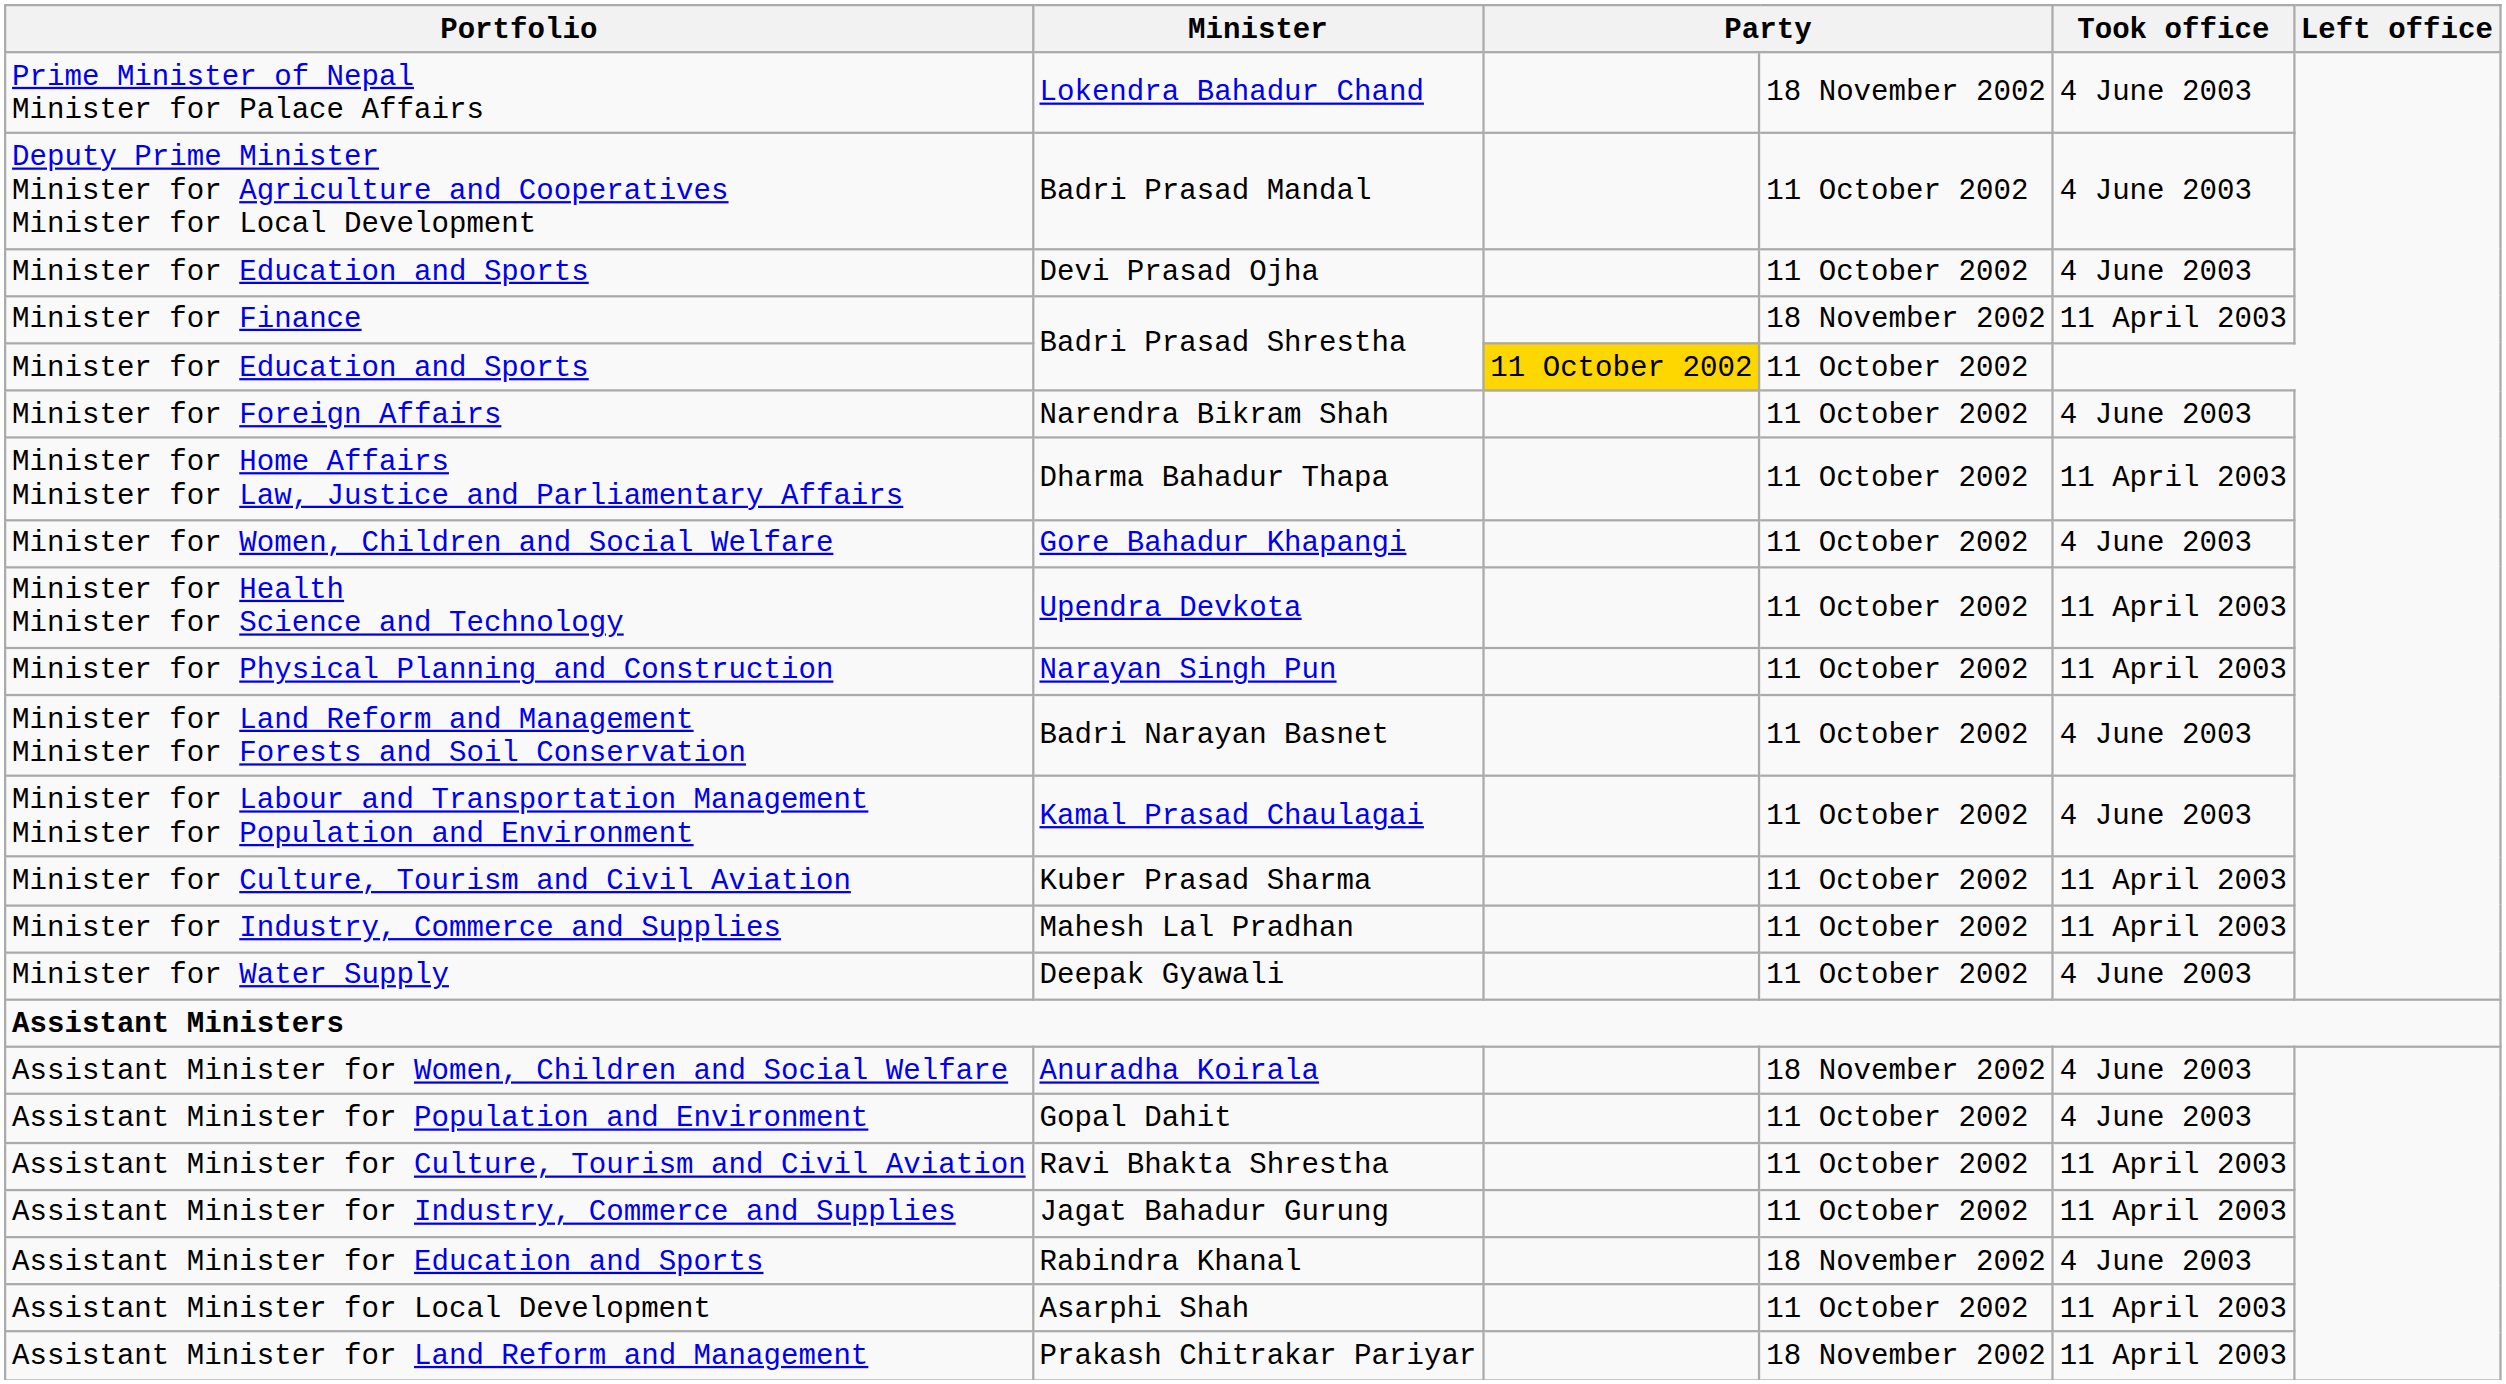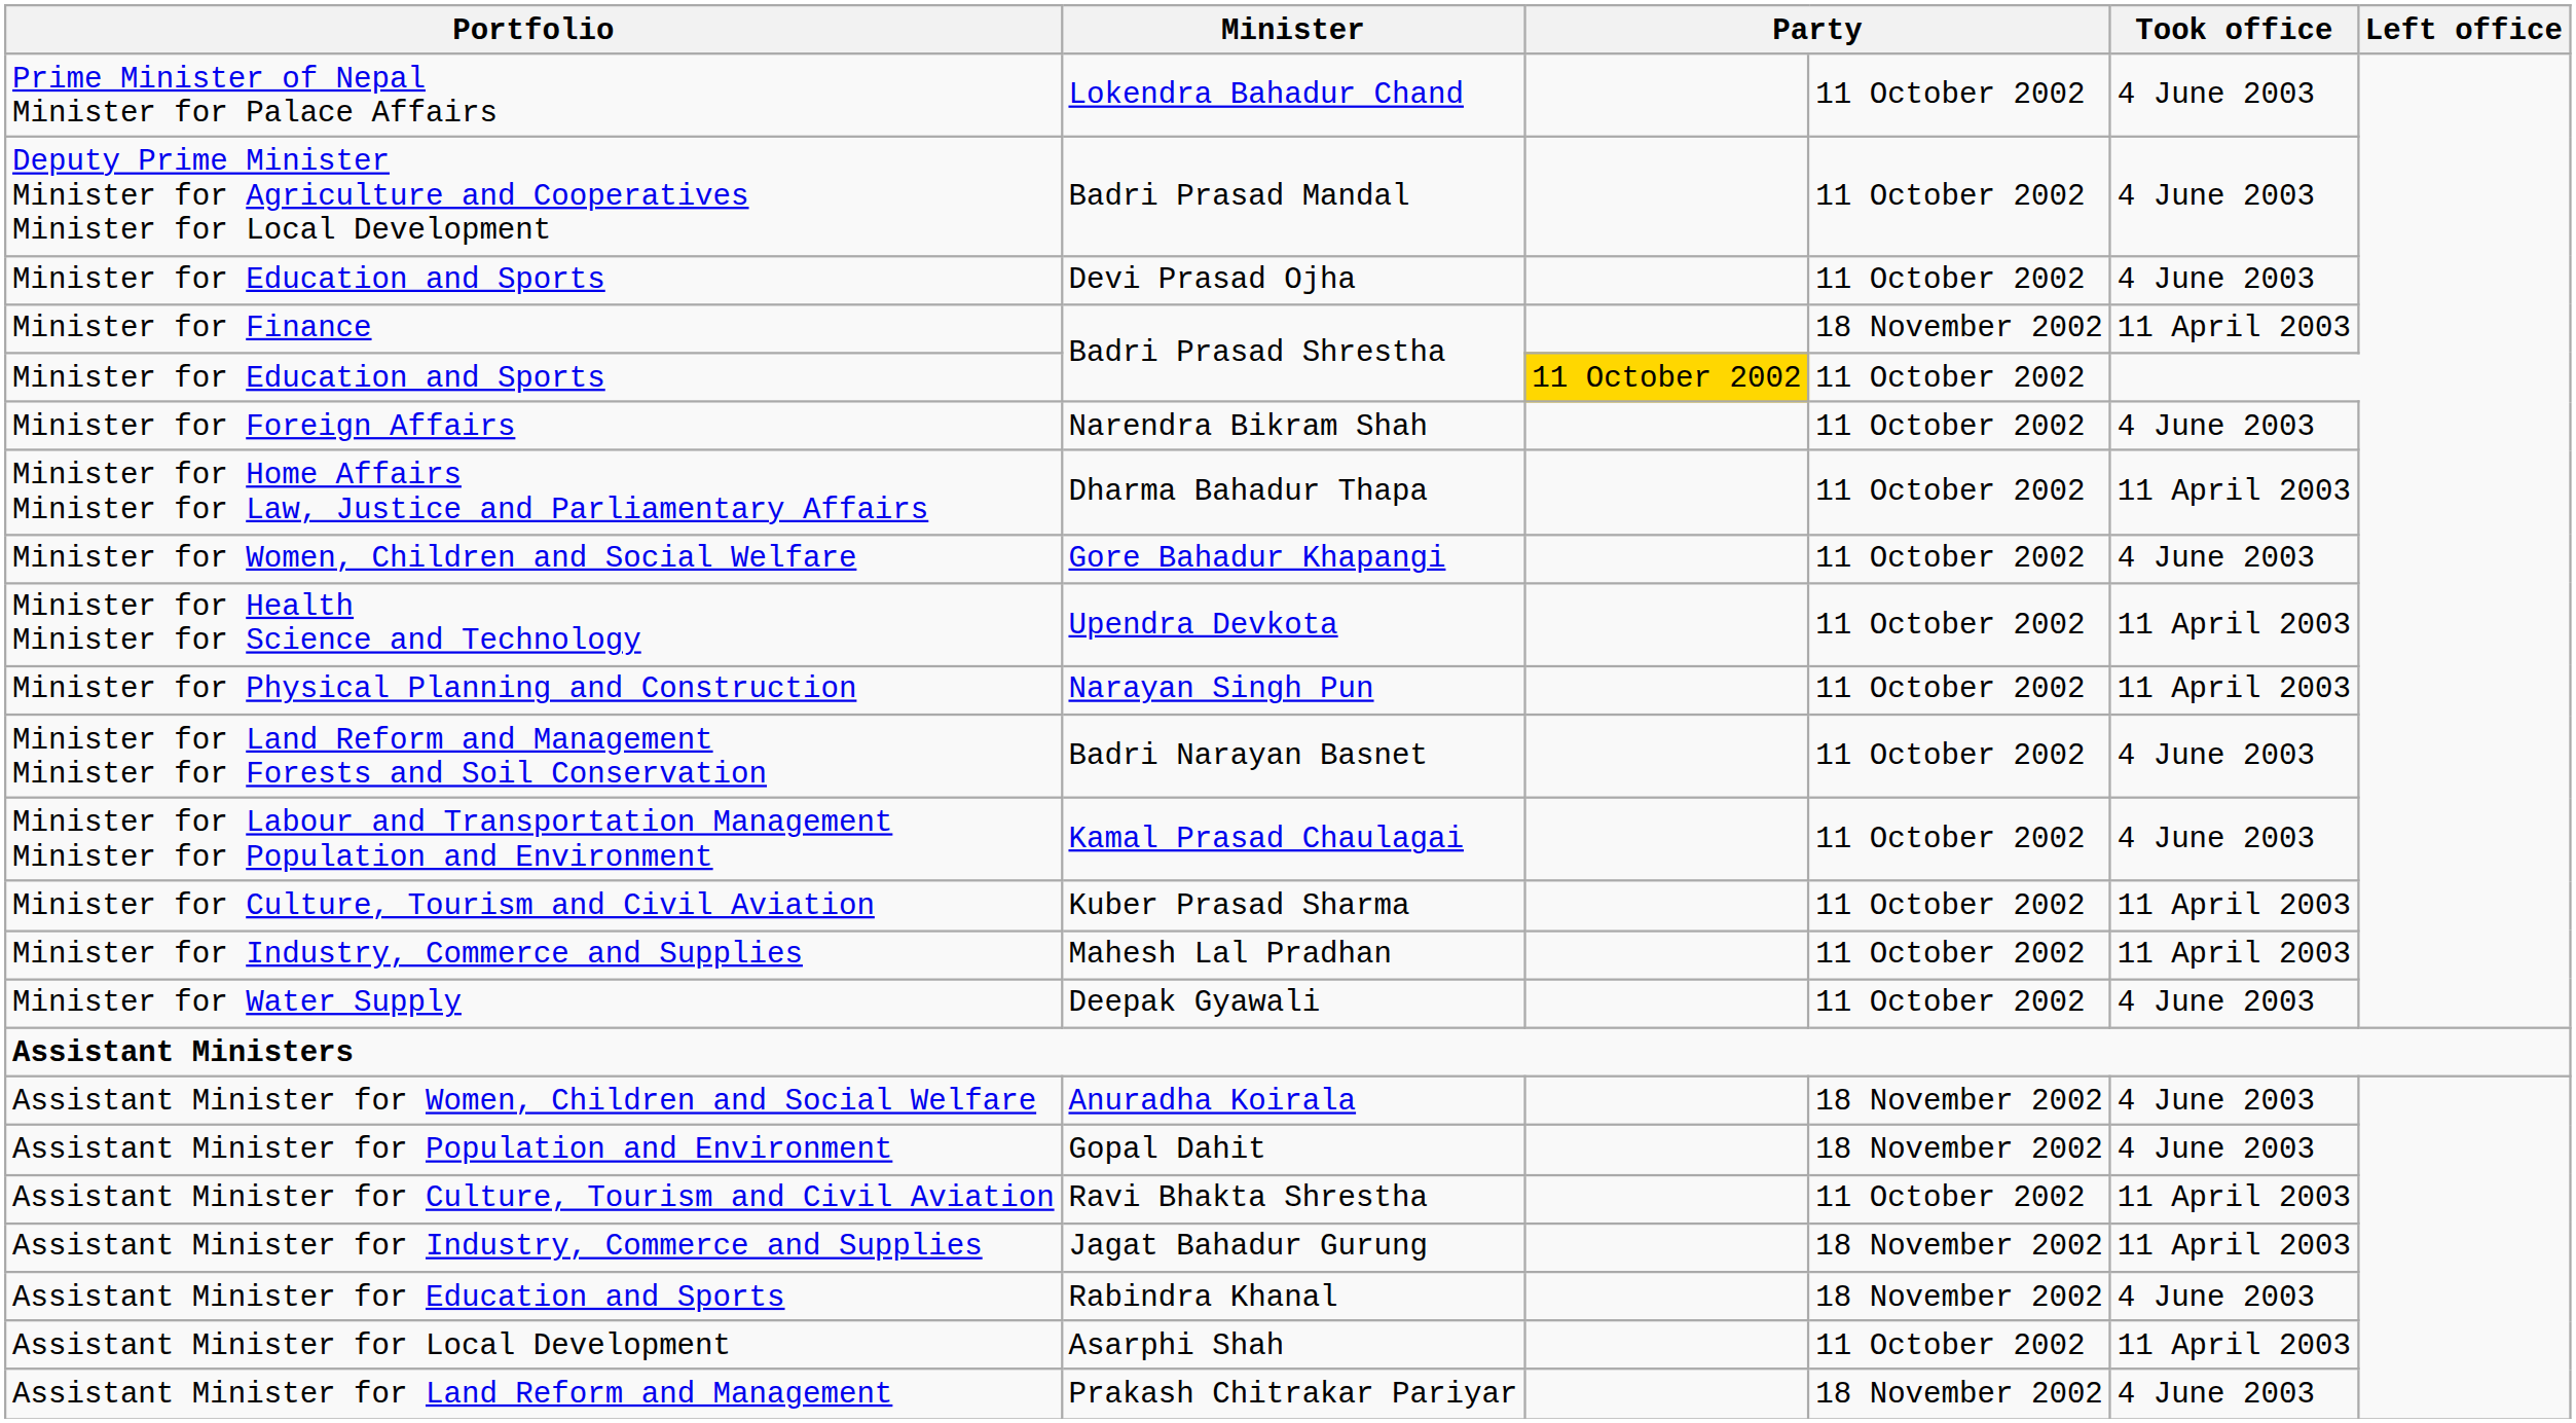 <table class="wikitable">
 <tr>
 <th>Portfolio</th>
 <th>Minister</th>
 <th colspan="2">Party</th>
 <th>Took office</th>
 <th>Left office</th>
 </tr>
 <tr>
 <td><a href='#'>Prime Minister of Nepal</a><br>Minister for Palace Affairs</td>
 <td><a href='#'>Lokendra Bahadur Chand</a></td>
 <td></td>
-<td>18 November 2002</td>
+<td>11 October 2002</td>
 <td>4 June 2003</td>
 </tr>
 <tr>
 <td><a href='#'>Deputy Prime Minister</a><br>Minister for <a href='#'>Agriculture and Cooperatives</a><br>Minister for Local Development</td>
 <td>Badri Prasad Mandal</td>
 <td></td>
 <td>11 October 2002</td>
 <td>4 June 2003</td>
 </tr>
 <tr>
 <td>Minister for <a href='#'>Education and Sports</a></td>
 <td>Devi Prasad Ojha</td>
 <td></td>
 <td>11 October 2002</td>
 <td>4 June 2003</td>
 </tr>
 <tr>
 <td>Minister for <a href='#'>Finance</a></td>
 <td rowspan="2">Badri Prasad Shrestha</td>
 <td></td>
 <td>18 November 2002</td>
 <td>11 April 2003</td>
 </tr>
 <tr>
 <td>Minister for <a href='#'>Education and Sports</a></td>
 <td style="background: gold;">11 October 2002</td>
 <td>11 October 2002</td>
 </tr>
 <tr>
 <td>Minister for <a href='#'>Foreign Affairs</a></td>
 <td>Narendra Bikram Shah</td>
 <td></td>
 <td>11 October 2002</td>
 <td>4 June 2003</td>
 </tr>
 <tr>
 <td>Minister for <a href='#'>Home Affairs</a><br>Minister for <a href='#'>Law, Justice and Parliamentary Affairs</a></td>
 <td>Dharma Bahadur Thapa</td>
 <td></td>
 <td>11 October 2002</td>
 <td>11 April 2003</td>
 </tr>
 <tr>
 <td>Minister for <a href='#'>Women, Children and Social Welfare</a></td>
 <td><a href='#'>Gore Bahadur Khapangi</a></td>
 <td></td>
 <td>11 October 2002</td>
 <td>4 June 2003</td>
 </tr>
 <tr>
 <td>Minister for <a href='#'>Health</a><br>Minister for <a href='#'>Science and Technology</a></td>
 <td><a href='#'>Upendra Devkota</a></td>
 <td></td>
 <td>11 October 2002</td>
 <td>11 April 2003</td>
 </tr>
 <tr>
 <td>Minister for <a href='#'>Physical Planning and Construction</a></td>
 <td><a href='#'>Narayan Singh Pun</a></td>
 <td></td>
 <td>11 October 2002</td>
 <td>11 April 2003</td>
 </tr>
 <tr>
 <td>Minister for <a href='#'>Land Reform and Management</a><br>Minister for <a href='#'>Forests and Soil Conservation</a></td>
 <td>Badri Narayan Basnet</td>
 <td></td>
 <td>11 October 2002</td>
 <td>4 June 2003</td>
 </tr>
 <tr>
 <td>Minister for <a href='#'>Labour and Transportation Management</a><br>Minister for <a href='#'>Population and Environment</a></td>
 <td><a href='#'>Kamal Prasad Chaulagai</a></td>
 <td></td>
 <td>11 October 2002</td>
 <td>4 June 2003</td>
 </tr>
 <tr>
 <td>Minister for <a href='#'>Culture, Tourism and Civil Aviation</a></td>
 <td>Kuber Prasad Sharma</td>
 <td></td>
 <td>11 October 2002</td>
 <td>11 April 2003</td>
 </tr>
 <tr>
 <td>Minister for <a href='#'>Industry, Commerce and Supplies</a></td>
 <td>Mahesh Lal Pradhan</td>
 <td></td>
 <td>11 October 2002</td>
 <td>11 April 2003</td>
 </tr>
 <tr>
 <td>Minister for <a href='#'>Water Supply</a></td>
 <td>Deepak Gyawali</td>
 <td></td>
 <td>11 October 2002</td>
 <td>4 June 2003</td>
 </tr>
 <tr>
 <td colspan="6"><strong>Assistant Ministers</strong></td>
 </tr>
 <tr>
 <td>Assistant Minister for <a href='#'>Women, Children and Social Welfare</a></td>
 <td><a href='#'>Anuradha Koirala</a></td>
 <td></td>
 <td>18 November 2002</td>
 <td>4 June 2003</td>
 </tr>
 <tr>
 <td>Assistant Minister for <a href='#'>Population and Environment</a></td>
 <td>Gopal Dahit</td>
 <td></td>
-<td>11 October 2002</td>
+<td>18 November 2002</td>
 <td>4 June 2003</td>
 </tr>
 <tr>
 <td>Assistant Minister for <a href='#'>Culture, Tourism and Civil Aviation</a></td>
 <td>Ravi Bhakta Shrestha</td>
 <td></td>
 <td>11 October 2002</td>
 <td>11 April 2003</td>
 </tr>
 <tr>
 <td>Assistant Minister for <a href='#'>Industry, Commerce and Supplies</a></td>
 <td>Jagat Bahadur Gurung</td>
 <td></td>
-<td>11 October 2002</td>
+<td>18 November 2002</td>
 <td>11 April 2003</td>
 </tr>
 <tr>
 <td>Assistant Minister for <a href='#'>Education and Sports</a></td>
 <td>Rabindra Khanal</td>
 <td></td>
 <td>18 November 2002</td>
 <td>4 June 2003</td>
 </tr>
 <tr>
 <td>Assistant Minister for Local Development</td>
 <td>Asarphi Shah</td>
 <td></td>
 <td>11 October 2002</td>
 <td>11 April 2003</td>
 </tr>
 <tr>
 <td>Assistant Minister for <a href='#'>Land Reform and Management</a></td>
 <td>Prakash Chitrakar Pariyar</td>
 <td></td>
 <td>18 November 2002</td>
-<td>11 April 2003</td>
+<td>4 June 2003</td>
 </tr>
 </table>
